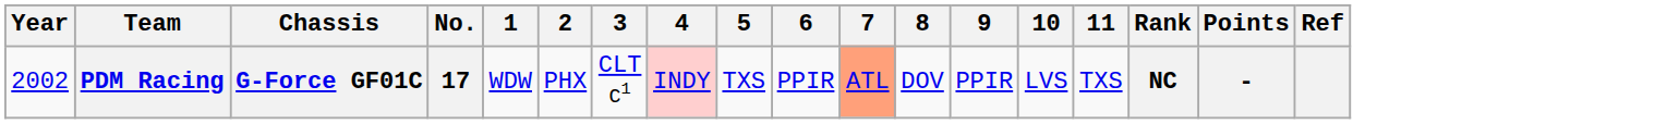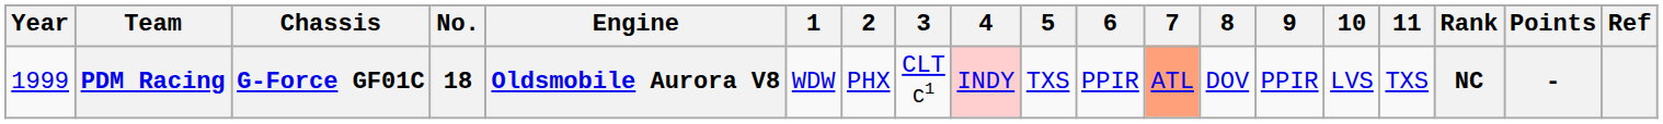 <table class="wikitable" style="text-align:center; font-size:90%">
 <tr>
 <th>Year</th>
 <th>Team</th>
 <th>Chassis</th>
 <th>No.</th>
+<th>Engine</th>
 <th>1</th>
 <th>2</th>
 <th>3</th>
 <th>4</th>
 <th>5</th>
 <th>6</th>
 <th>7</th>
 <th>8</th>
 <th>9</th>
 <th>10</th>
 <th>11</th>
 <th>Rank</th>
 <th>Points</th>
 <th>Ref</th>
 </tr>
 <tr>
-<td><a href='#'>2002</a></td>
+<td><a href='#'>1999</a></td>
 <th><a href='#'>PDM Racing</a></th>
 <th><a href='#'>G-Force</a> GF01C</th>
-<th>17</th>
+<th>18</th>
+<th><a href='#'>Oldsmobile</a> Aurora V8</th>
 <td><a href='#'>WDW</a></td>
 <td><a href='#'>PHX</a></td>
 <td><a href='#'>CLT</a><br><small>C<sup>1</sup></small></td>
 <td style="background:#FFCFCF;"><a href='#'>INDY</a><br></td>
 <td><a href='#'>TXS</a></td>
 <td><a href='#'>PPIR</a></td>
 <td style="background: lightsalmon;"><a href='#'>ATL</a></td>
 <td><a href='#'>DOV</a></td>
 <td><a href='#'>PPIR</a></td>
 <td><a href='#'>LVS</a></td>
 <td><a href='#'>TXS</a></td>
 <th>NC</th>
 <th>-</th>
 <th></th>
 </tr>
 </table>
